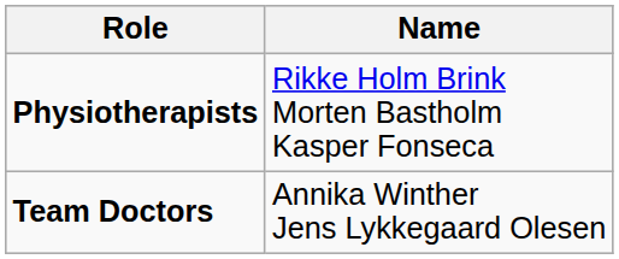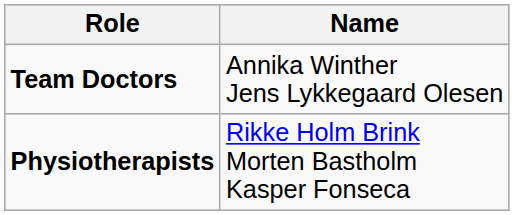 <table class="wikitable">
 <tr>
 <th>Role</th>
 <th>Name</th>
 </tr>
 <tr>
+<td><strong>Team Doctors</strong></td>
+<td> Annika Winther<br> Jens Lykkegaard Olesen</td>
+</tr>
+<tr>
 <td><strong>Physiotherapists</strong></td>
 <td> <a href='#'>Rikke Holm Brink</a><br> Morten Bastholm<br> Kasper Fonseca</td>
 </tr>
-<tr>
-<td><strong>Team Doctors</strong></td>
-<td> Annika Winther<br> Jens Lykkegaard Olesen</td>
-</tr>
 </table>
